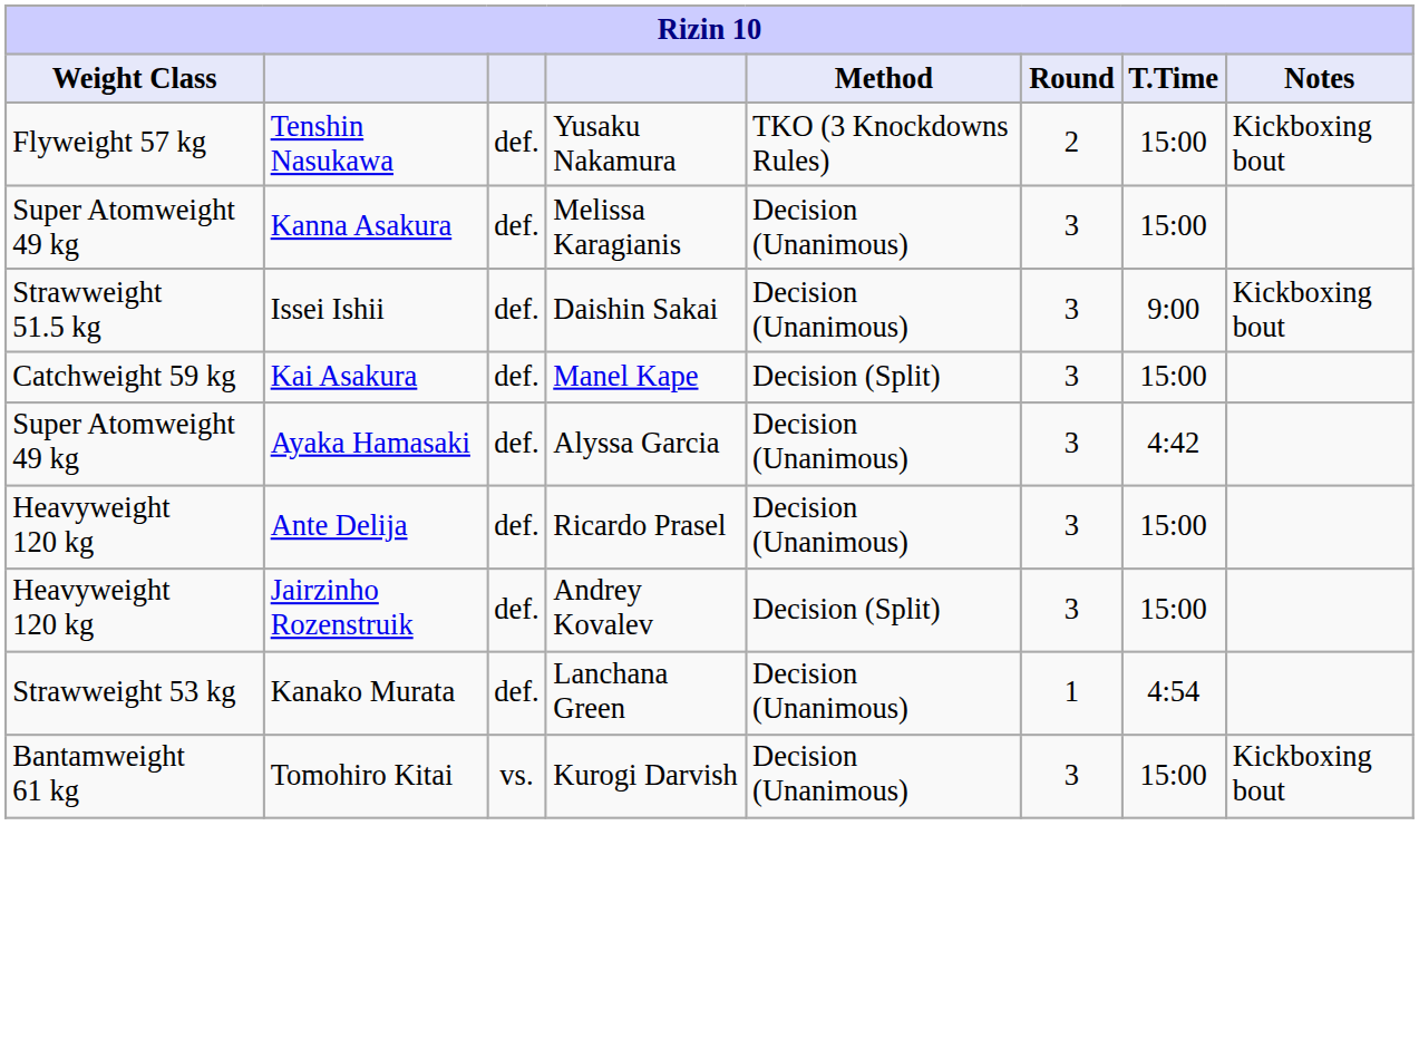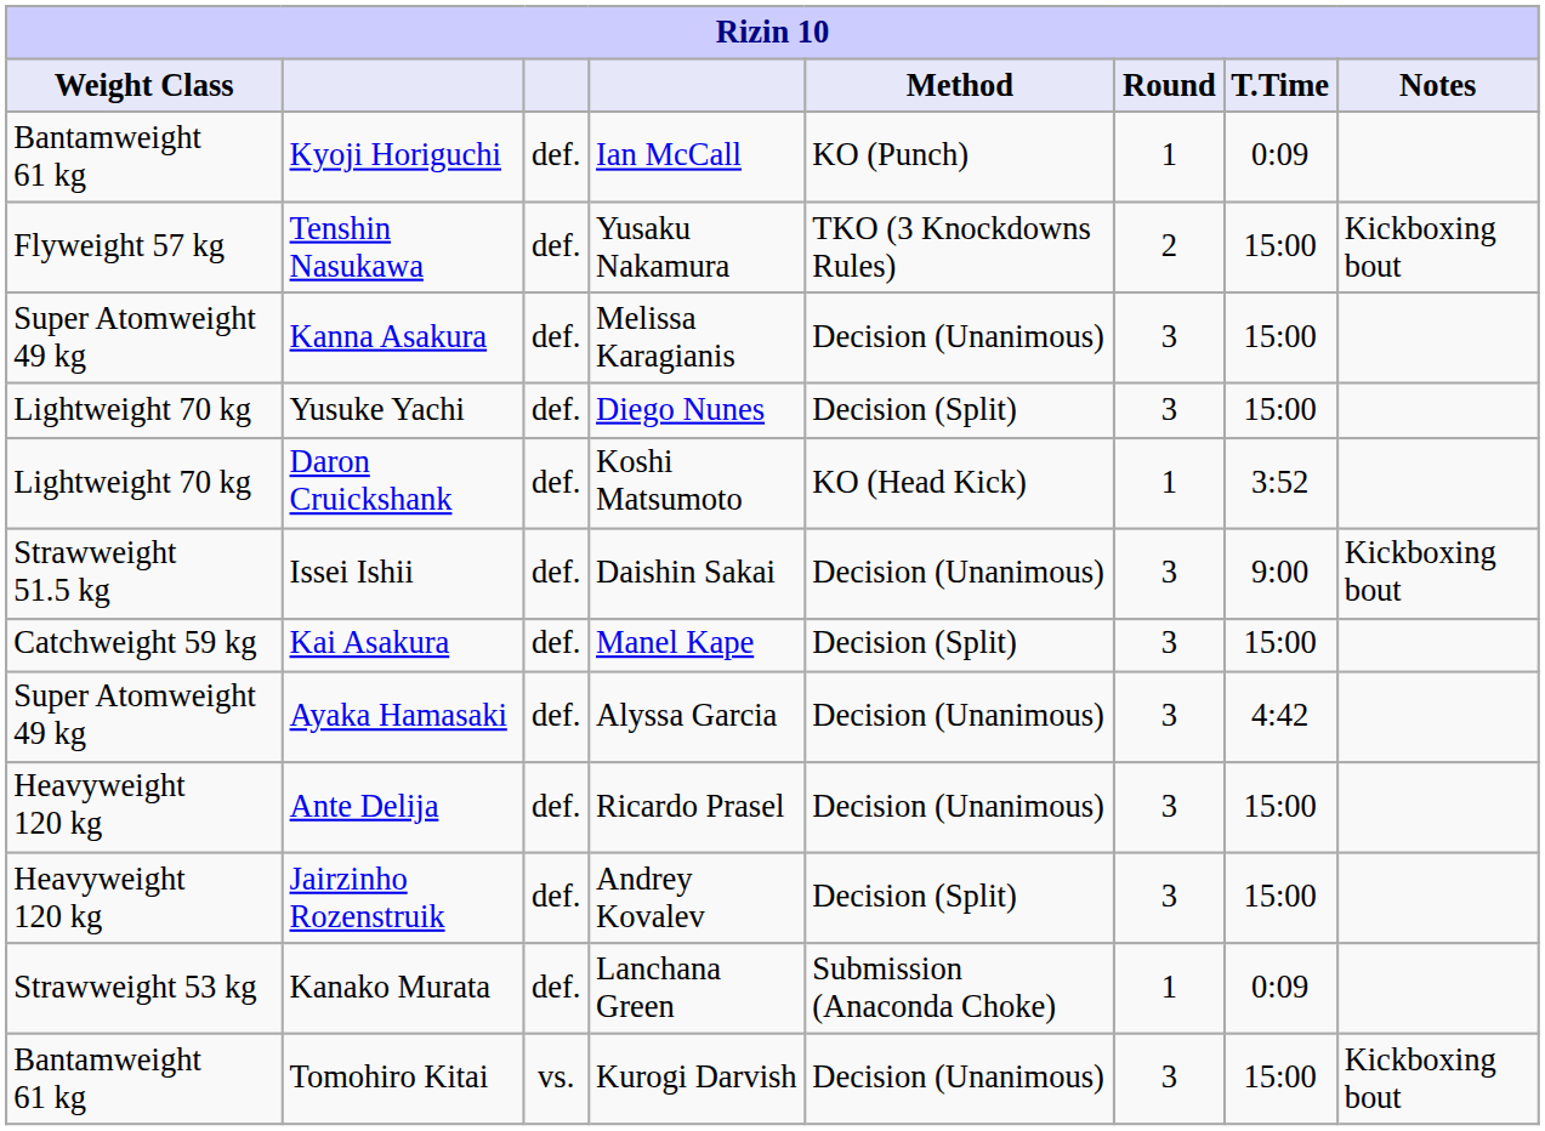 <table class="wikitable" style="font-size: 80%;">
 <tr>
 <th colspan="8" style="background-color: #ccf; color: #000080; text-align: center;"><strong>Rizin 10</strong></th>
 </tr>
 <tr>
 <th colspan="1" style="background-color: #E6E8FA; color: #000000; text-align: center;">Weight Class</th>
 <th colspan="1" style="background-color: #E6E8FA; color: #000000; text-align: center;"></th>
 <th colspan="1" style="background-color: #E6E8FA; color: #000000; text-align: center;"></th>
 <th colspan="1" style="background-color: #E6E8FA; color: #000000; text-align: center;"></th>
 <th colspan="1" style="background-color: #E6E8FA; color: #000000; text-align: center;">Method</th>
 <th colspan="1" style="background-color: #E6E8FA; color: #000000; text-align: center;">Round</th>
 <th colspan="1" style="background-color: #E6E8FA; color: #000000; text-align: center;">T.Time</th>
 <th colspan="1" style="background-color: #E6E8FA; color: #000000; text-align: center;">Notes</th>
+</tr>
+<tr>
+<td>Bantamweight 61 kg</td>
+<td> <a href='#'>Kyoji Horiguchi</a></td>
+<td align=center>def.</td>
+<td> <a href='#'>Ian McCall</a></td>
+<td>KO (Punch)</td>
+<td align=center>1</td>
+<td align=center>0:09</td>
+<td></td>
 </tr>
 <tr>
 <td>Flyweight 57 kg</td>
 <td> <a href='#'>Tenshin Nasukawa</a></td>
 <td align=center>def.</td>
 <td> Yusaku Nakamura</td>
 <td>TKO (3 Knockdowns Rules)</td>
 <td align=center>2</td>
 <td align=center>15:00</td>
 <td>Kickboxing bout</td>
 </tr>
 <tr>
 <td>Super Atomweight  49 kg</td>
 <td> <a href='#'>Kanna Asakura</a></td>
 <td align=center>def.</td>
 <td> Melissa Karagianis</td>
 <td>Decision (Unanimous)</td>
 <td align=center>3</td>
 <td align=center>15:00</td>
+<td></td>
+</tr>
+<tr>
+<td>Lightweight 70 kg</td>
+<td> Yusuke Yachi</td>
+<td align=center>def.</td>
+<td> <a href='#'>Diego Nunes</a></td>
+<td>Decision (Split)</td>
+<td align=center>3</td>
+<td align=center>15:00</td>
+<td></td>
+</tr>
+<tr>
+<td>Lightweight 70 kg</td>
+<td> <a href='#'>Daron Cruickshank</a></td>
+<td align=center>def.</td>
+<td> Koshi Matsumoto</td>
+<td>KO (Head Kick)</td>
+<td align=center>1</td>
+<td align=center>3:52</td>
 <td></td>
 </tr>
 <tr>
 <td>Strawweight 51.5 kg</td>
 <td> Issei Ishii</td>
 <td align=center>def.</td>
 <td> Daishin Sakai</td>
 <td>Decision (Unanimous)</td>
 <td align=center>3</td>
 <td align=center>9:00</td>
 <td>Kickboxing bout</td>
 </tr>
 <tr>
 <td>Catchweight 59 kg</td>
 <td> <a href='#'>Kai Asakura</a></td>
 <td align=center>def.</td>
 <td> <a href='#'>Manel Kape</a></td>
 <td>Decision (Split)</td>
 <td align=center>3</td>
 <td align=center>15:00</td>
 <td></td>
 </tr>
 <tr>
 <td>Super Atomweight 49 kg</td>
 <td> <a href='#'>Ayaka Hamasaki</a></td>
 <td align=center>def.</td>
 <td> Alyssa Garcia</td>
 <td>Decision (Unanimous)</td>
 <td align=center>3</td>
 <td align=center>4:42</td>
 <td></td>
 </tr>
 <tr>
 <td>Heavyweight 120 kg</td>
 <td> <a href='#'>Ante Delija</a></td>
 <td align=center>def.</td>
 <td> Ricardo Prasel</td>
 <td>Decision (Unanimous)</td>
 <td align=center>3</td>
 <td align=center>15:00</td>
 <td></td>
 </tr>
 <tr>
 <td>Heavyweight 120 kg</td>
 <td> <a href='#'>Jairzinho Rozenstruik</a></td>
 <td align=center>def.</td>
 <td> Andrey Kovalev</td>
 <td>Decision (Split)</td>
 <td align=center>3</td>
 <td align=center>15:00</td>
 <td></td>
 </tr>
 <tr>
 <td>Strawweight  53 kg</td>
 <td> Kanako Murata</td>
 <td align=center>def.</td>
 <td> Lanchana Green</td>
-<td>Decision (Unanimous)</td>
+<td>Submission (Anaconda Choke)</td>
 <td align=center>1</td>
-<td align=center>4:54</td>
+<td align=center>0:09</td>
 <td></td>
 </tr>
 <tr>
 <td>Bantamweight 61 kg</td>
 <td> Tomohiro Kitai</td>
 <td align=center>vs.</td>
 <td> Kurogi Darvish</td>
 <td>Decision (Unanimous)</td>
 <td align=center>3</td>
 <td align=center>15:00</td>
 <td>Kickboxing bout</td>
 </tr>
 </table>
